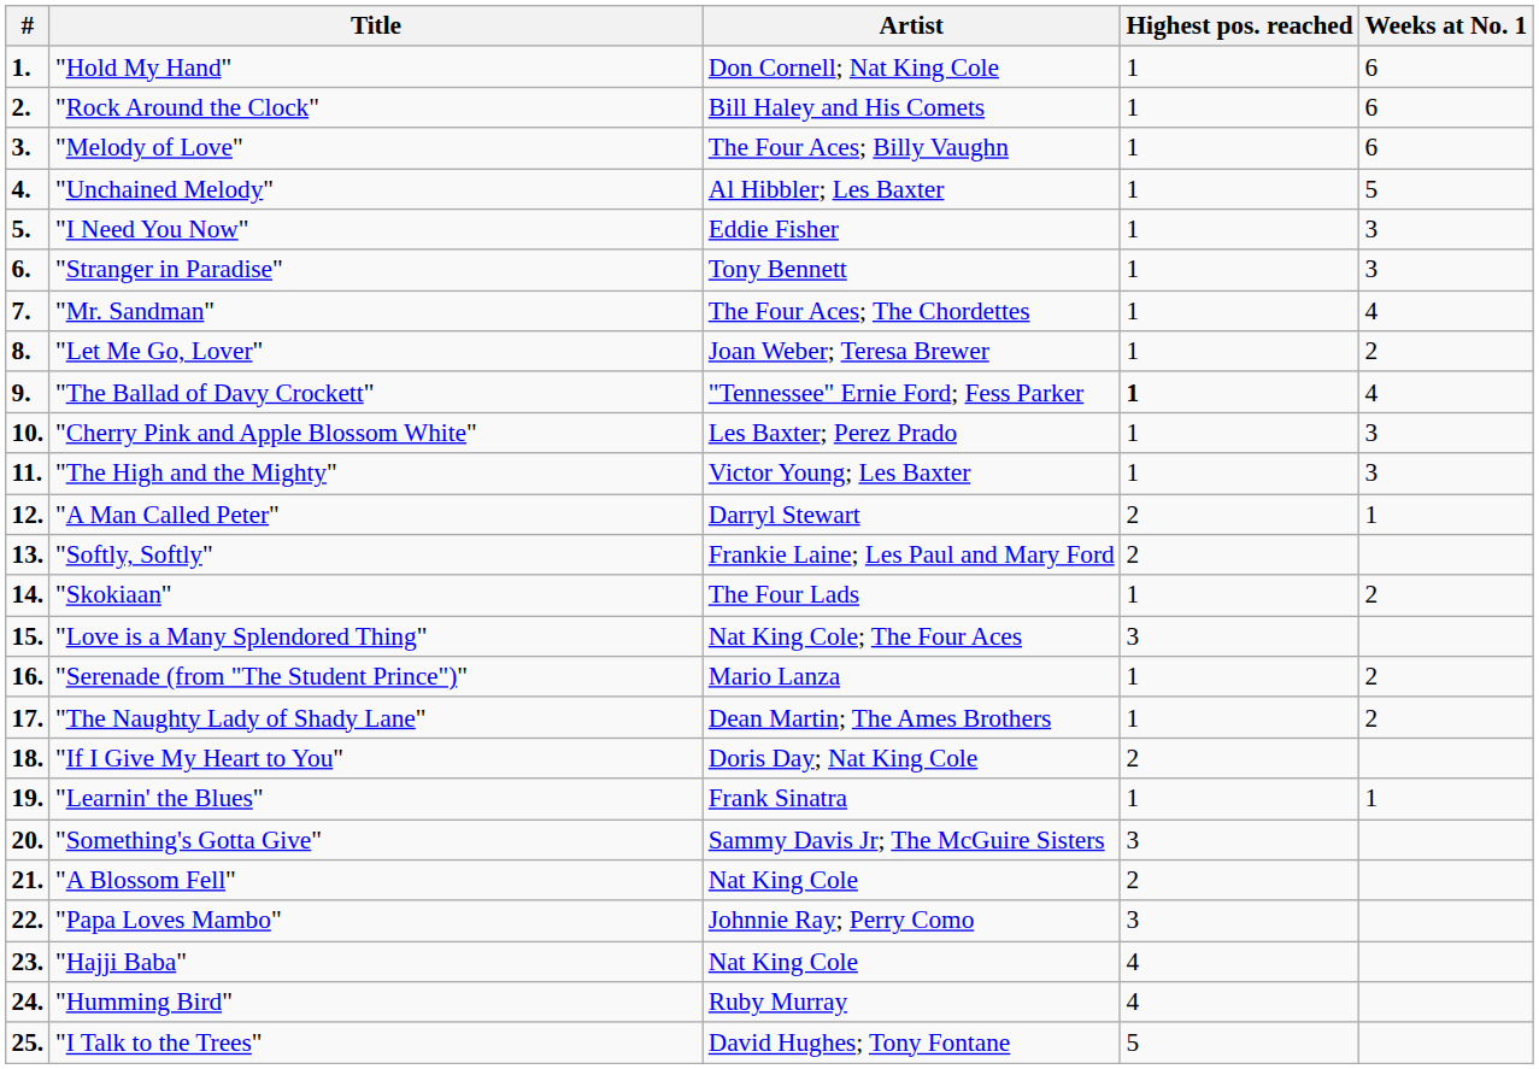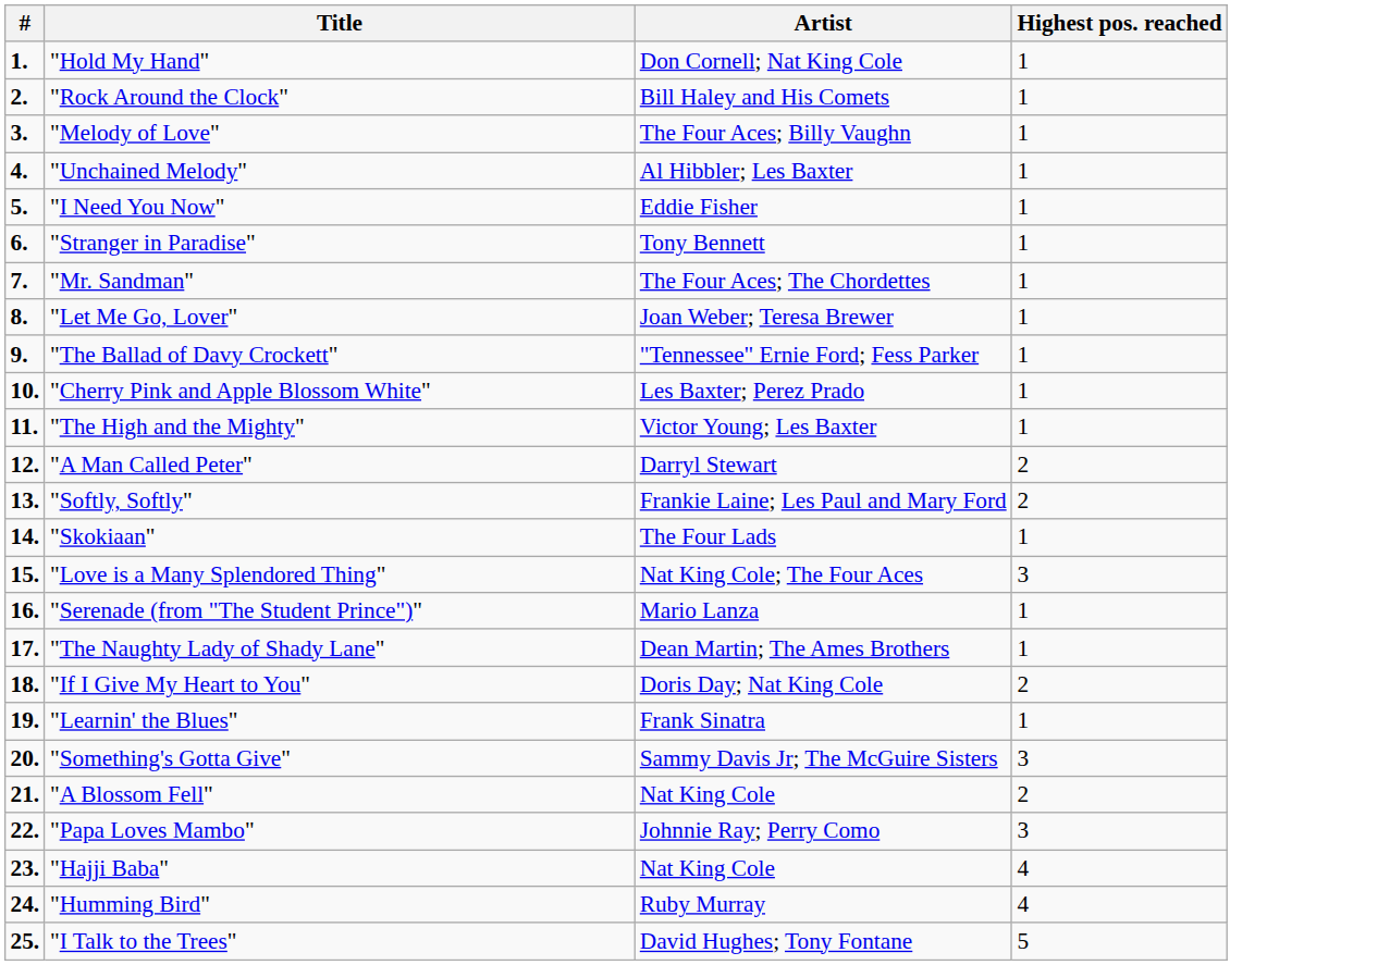 <table class="wikitable sortable">
 <tr>
 <th>#</th>
 <th width="400">Title</th>
 <th>Artist</th>
 <th>Highest pos. reached</th>
-<th>Weeks at No. 1</th>
 </tr>
 <tr>
 <td><strong>1.</strong></td>
 <td>"<a href='#'>Hold My Hand</a>"</td>
 <td><a href='#'>Don Cornell</a>; <a href='#'>Nat King Cole</a></td>
 <td>1</td>
-<td>6</td>
 </tr>
 <tr>
 <td><strong>2.</strong></td>
 <td>"<a href='#'>Rock Around the Clock</a>"</td>
 <td><a href='#'>Bill Haley and His Comets</a></td>
 <td>1</td>
-<td>6</td>
 </tr>
 <tr>
 <td><strong>3.</strong></td>
 <td>"<a href='#'>Melody of Love</a>"</td>
 <td><a href='#'>The Four Aces</a>; <a href='#'>Billy Vaughn</a></td>
 <td>1</td>
-<td>6</td>
 </tr>
 <tr>
 <td><strong>4.</strong></td>
 <td>"<a href='#'>Unchained Melody</a>"</td>
 <td><a href='#'>Al Hibbler</a>; <a href='#'>Les Baxter</a></td>
 <td>1</td>
-<td>5</td>
 </tr>
 <tr>
 <td><strong>5.</strong></td>
 <td>"<a href='#'>I Need You Now</a>"</td>
 <td><a href='#'>Eddie Fisher</a></td>
 <td>1</td>
-<td>3</td>
 </tr>
 <tr>
 <td><strong>6.</strong></td>
 <td>"<a href='#'>Stranger in Paradise</a>"</td>
 <td><a href='#'>Tony Bennett</a></td>
 <td>1</td>
-<td>3</td>
 </tr>
 <tr>
 <td><strong>7.</strong></td>
 <td>"<a href='#'>Mr. Sandman</a>"</td>
 <td><a href='#'>The Four Aces</a>; <a href='#'>The Chordettes</a></td>
 <td>1</td>
-<td>4</td>
 </tr>
 <tr>
 <td><strong>8.</strong></td>
 <td>"<a href='#'>Let Me Go, Lover</a>"</td>
 <td><a href='#'>Joan Weber</a>; <a href='#'>Teresa Brewer</a></td>
 <td>1</td>
-<td>2</td>
 </tr>
 <tr>
 <td><strong>9.</strong></td>
 <td>"<a href='#'>The Ballad of Davy Crockett</a>"</td>
 <td><a href='#'>"Tennessee" Ernie Ford</a>; <a href='#'>Fess Parker</a></td>
-<td><strong>1</strong></td>
-<td>4</td>
+<td>1</td>
 </tr>
 <tr>
 <td><strong>10.</strong></td>
 <td>"<a href='#'>Cherry Pink and Apple Blossom White</a>"</td>
 <td><a href='#'>Les Baxter</a>; <a href='#'>Perez Prado</a></td>
 <td>1</td>
-<td>3</td>
 </tr>
 <tr>
 <td><strong>11.</strong></td>
 <td>"<a href='#'>The High and the Mighty</a>"</td>
 <td><a href='#'>Victor Young</a>; <a href='#'>Les Baxter</a></td>
 <td>1</td>
-<td>3</td>
 </tr>
 <tr>
 <td><strong>12.</strong></td>
 <td>"<a href='#'>A Man Called Peter</a>"</td>
 <td><a href='#'>Darryl Stewart</a></td>
 <td>2</td>
-<td>1</td>
 </tr>
 <tr>
 <td><strong>13.</strong></td>
 <td>"<a href='#'>Softly, Softly</a>"</td>
 <td><a href='#'>Frankie Laine</a>; <a href='#'>Les Paul and Mary Ford</a></td>
 <td>2</td>
-<td></td>
 </tr>
 <tr>
 <td><strong>14.</strong></td>
 <td>"<a href='#'>Skokiaan</a>"</td>
 <td><a href='#'>The Four Lads</a></td>
 <td>1</td>
-<td>2</td>
 </tr>
 <tr>
 <td><strong>15.</strong></td>
 <td>"<a href='#'>Love is a Many Splendored Thing</a>"</td>
 <td><a href='#'>Nat King Cole</a>; <a href='#'>The Four Aces</a></td>
 <td>3</td>
-<td></td>
 </tr>
 <tr>
 <td><strong>16.</strong></td>
 <td>"<a href='#'>Serenade (from "The Student Prince")</a>"</td>
 <td><a href='#'>Mario Lanza</a></td>
 <td>1</td>
-<td>2</td>
 </tr>
 <tr>
 <td><strong>17.</strong></td>
 <td>"<a href='#'>The Naughty Lady of Shady Lane</a>"</td>
 <td><a href='#'>Dean Martin</a>; <a href='#'>The Ames Brothers</a></td>
 <td>1</td>
-<td>2</td>
 </tr>
 <tr>
 <td><strong>18.</strong></td>
 <td>"<a href='#'>If I Give My Heart to You</a>"</td>
 <td><a href='#'>Doris Day</a>; <a href='#'>Nat King Cole</a></td>
 <td>2</td>
-<td></td>
 </tr>
 <tr>
 <td><strong>19.</strong></td>
 <td>"<a href='#'>Learnin' the Blues</a>"</td>
 <td><a href='#'>Frank Sinatra</a></td>
-<td>1</td>
 <td>1</td>
 </tr>
 <tr>
 <td><strong>20.</strong></td>
 <td>"<a href='#'>Something's Gotta Give</a>"</td>
 <td><a href='#'>Sammy Davis Jr</a>; <a href='#'>The McGuire Sisters</a></td>
 <td>3</td>
-<td></td>
 </tr>
 <tr>
 <td><strong>21.</strong></td>
 <td>"<a href='#'>A Blossom Fell</a>"</td>
 <td><a href='#'>Nat King Cole</a></td>
 <td>2</td>
-<td></td>
 </tr>
 <tr>
 <td><strong>22.</strong></td>
 <td>"<a href='#'>Papa Loves Mambo</a>"</td>
 <td><a href='#'>Johnnie Ray</a>; <a href='#'>Perry Como</a></td>
 <td>3</td>
-<td></td>
 </tr>
 <tr>
 <td><strong>23.</strong></td>
 <td>"<a href='#'>Hajji Baba</a>"</td>
 <td><a href='#'>Nat King Cole</a></td>
 <td>4</td>
-<td></td>
 </tr>
 <tr>
 <td><strong>24.</strong></td>
 <td>"<a href='#'>Humming Bird</a>"</td>
 <td><a href='#'>Ruby Murray</a></td>
 <td>4</td>
-<td></td>
 </tr>
 <tr>
 <td><strong>25.</strong></td>
 <td>"<a href='#'>I Talk to the Trees</a>"</td>
 <td><a href='#'>David Hughes</a>; <a href='#'>Tony Fontane</a></td>
 <td>5</td>
-<td></td>
 </tr>
 </table>
